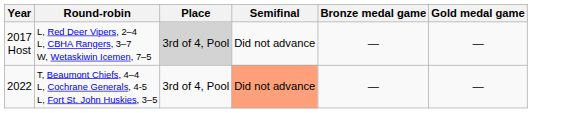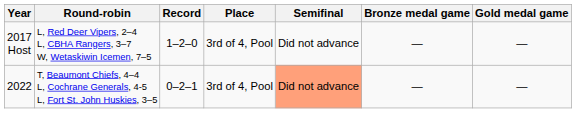 <table class="wikitable" style="text-align:center">
 <tr>
 <th>Year</th>
 <th>Round-robin</th>
+<th>Record</th>
 <th>Place</th>
 <th>Semifinal</th>
 <th>Bronze medal game</th>
 <th>Gold medal game</th>
 </tr>
 <tr>
 <td>2017<br>Host</td>
 <td align=left><small>L, <a href='#'>Red Deer Vipers</a>, 2–4<br>L, <a href='#'>CBHA Rangers</a>, 3–7<br>W, <a href='#'>Wetaskiwin Icemen</a>, 7–5</small></td>
-<td style="background: lightgrey;">3rd of 4, Pool</td>
+<td>1–2–0</td>
+<td>3rd of 4, Pool</td>
 <td>Did not advance</td>
 <td>—</td>
 <td>—</td>
 </tr>
 <tr>
 <td>2022<br></td>
 <td align=left><small>T, <a href='#'>Beaumont Chiefs</a>, 4–4<br>L, <a href='#'>Cochrane Generals</a>, 4-5<br>L, <a href='#'>Fort St. John Huskies</a>, 3–5</small></td>
+<td>0–2–1</td>
 <td>3rd of 4, Pool</td>
 <td style="background: lightsalmon;">Did not advance</td>
 <td>—</td>
 <td>—</td>
 </tr>
 </table>
